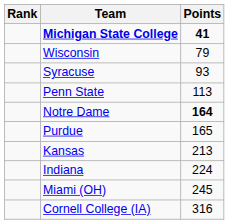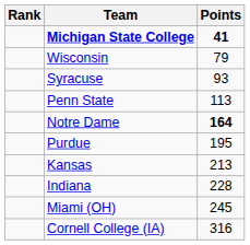 <table class="wikitable sortable" style="text-align:center">
 <tr>
 <th>Rank</th>
 <th>Team</th>
 <th>Points</th>
 </tr>
 <tr>
 <td></td>
 <td align=left><strong> <a href='#'>Michigan State College</a></strong></td>
 <td><strong>41</strong></td>
 </tr>
 <tr>
 <td></td>
 <td align=left><a href='#'>Wisconsin</a></td>
 <td>79</td>
 </tr>
 <tr>
 <td></td>
 <td align=left><a href='#'>Syracuse</a></td>
 <td>93</td>
 </tr>
 <tr>
 <td></td>
 <td align=left><a href='#'>Penn State</a></td>
 <td>113</td>
 </tr>
 <tr>
 <td></td>
 <td align=left><a href='#'>Notre Dame</a></td>
 <td><strong>164</strong></td>
 </tr>
 <tr>
 <td></td>
 <td align=left><a href='#'>Purdue</a></td>
-<td>165</td>
+<td>195</td>
 </tr>
 <tr>
 <td></td>
 <td align=left><a href='#'>Kansas</a></td>
 <td>213</td>
 </tr>
 <tr>
 <td></td>
 <td align=left><a href='#'>Indiana</a></td>
-<td>224</td>
+<td>228</td>
 </tr>
 <tr>
 <td></td>
 <td align=left><a href='#'>Miami (OH)</a></td>
 <td>245</td>
 </tr>
 <tr>
 <td></td>
 <td align=left><a href='#'>Cornell College (IA)</a></td>
 <td>316</td>
 </tr>
 </table>
